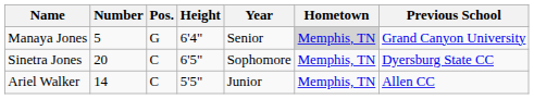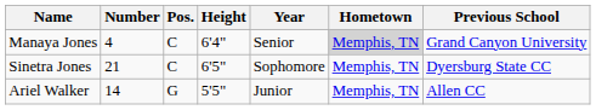 <table class="wikitable sortable" border="1">
 <tr>
 <th>Name</th>
 <th>Number</th>
 <th>Pos.</th>
 <th>Height</th>
 <th>Year</th>
 <th>Hometown</th>
 <th class="unsortable">Previous School</th>
 </tr>
 <tr>
 <td>Manaya Jones</td>
-<td>5</td>
-<td>G</td>
+<td>4</td>
+<td>C</td>
 <td>6'4"</td>
 <td>Senior</td>
 <td style="background: lightgrey;"><a href='#'>Memphis, TN</a></td>
 <td><a href='#'>Grand Canyon University</a></td>
 </tr>
 <tr>
 <td>Sinetra Jones</td>
-<td>20</td>
+<td>21</td>
 <td>C</td>
 <td>6'5"</td>
 <td>Sophomore</td>
 <td><a href='#'>Memphis, TN</a></td>
 <td><a href='#'>Dyersburg State CC</a></td>
 </tr>
 <tr>
 <td>Ariel Walker</td>
 <td>14</td>
-<td>C</td>
+<td>G</td>
 <td>5'5"</td>
 <td>Junior</td>
 <td><a href='#'>Memphis, TN</a></td>
 <td><a href='#'>Allen CC</a></td>
 </tr>
 </table>
